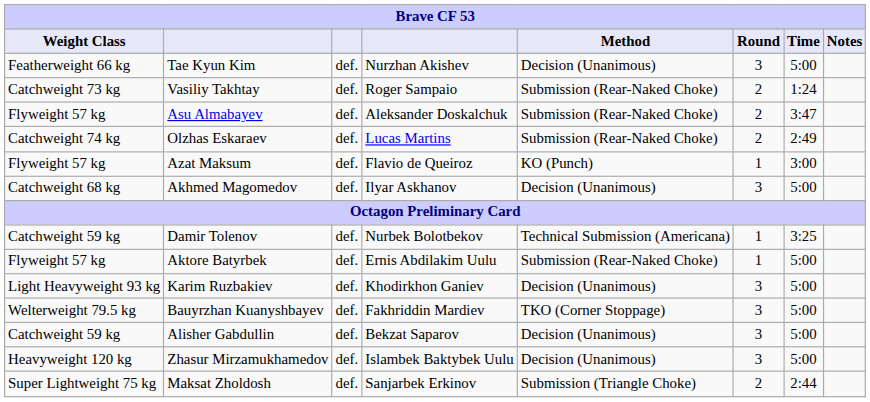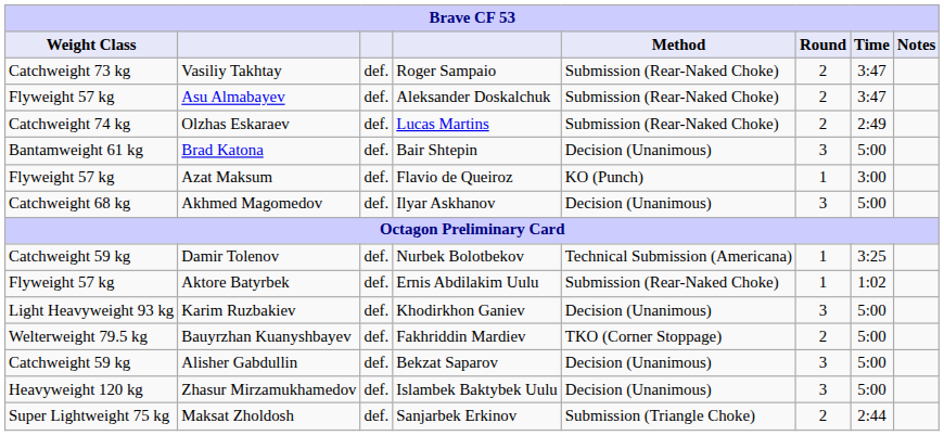 <table class="wikitable" style="font-size: 80%;">
 <tr>
 <th colspan="8" style="background-color: #ccf; color: #000080; text-align: center;">Brave CF 53</th>
 </tr>
 <tr>
 <th colspan="1" style="background-color: #E6E8FA; color: #000000; text-align: center;">Weight Class</th>
 <th colspan="1" style="background-color: #E6E8FA; color: #000000; text-align: center;"></th>
 <th colspan="1" style="background-color: #E6E8FA; color: #000000; text-align: center;"></th>
 <th colspan="1" style="background-color: #E6E8FA; color: #000000; text-align: center;"></th>
 <th colspan="1" style="background-color: #E6E8FA; color: #000000; text-align: center;">Method</th>
 <th colspan="1" style="background-color: #E6E8FA; color: #000000; text-align: center;">Round</th>
 <th colspan="1" style="background-color: #E6E8FA; color: #000000; text-align: center;">Time</th>
 <th colspan="1" style="background-color: #E6E8FA; color: #000000; text-align: center;">Notes</th>
 </tr>
 <tr>
-<td>Featherweight 66 kg</td>
-<td> Tae Kyun Kim</td>
-<td align=center>def.</td>
-<td> Nurzhan Akishev</td>
-<td>Decision (Unanimous)</td>
-<td align=center>3</td>
-<td align=center>5:00</td>
-<td></td>
-</tr>
-<tr>
 <td>Catchweight 73 kg</td>
 <td> Vasiliy Takhtay</td>
 <td align=center>def.</td>
 <td> Roger Sampaio</td>
 <td>Submission (Rear-Naked Choke)</td>
 <td align=center>2</td>
-<td align=center>1:24</td>
+<td align=center>3:47</td>
 <td></td>
 </tr>
 <tr>
 <td>Flyweight 57 kg</td>
 <td> <a href='#'>Asu Almabayev</a></td>
 <td align=center>def.</td>
 <td> Aleksander Doskalchuk</td>
 <td>Submission (Rear-Naked Choke)</td>
 <td align=center>2</td>
 <td align=center>3:47</td>
 <td></td>
 </tr>
 <tr>
 <td>Catchweight 74 kg</td>
 <td> Olzhas Eskaraev</td>
 <td align=center>def.</td>
 <td> <a href='#'>Lucas Martins</a></td>
 <td>Submission (Rear-Naked Choke)</td>
 <td align=center>2</td>
 <td align=center>2:49</td>
+<td></td>
+</tr>
+<tr>
+<td>Bantamweight 61 kg</td>
+<td> <a href='#'>Brad Katona</a></td>
+<td align=center>def.</td>
+<td> Bair Shtepin</td>
+<td>Decision (Unanimous)</td>
+<td align=center>3</td>
+<td align=center>5:00</td>
 <td></td>
 </tr>
 <tr>
 <td>Flyweight 57 kg</td>
 <td> Azat Maksum</td>
 <td align=center>def.</td>
 <td> Flavio de Queiroz</td>
 <td>KO (Punch)</td>
 <td align=center>1</td>
 <td align=center>3:00</td>
 <td></td>
 </tr>
 <tr>
 <td>Catchweight 68 kg</td>
 <td> Akhmed Magomedov</td>
 <td align=center>def.</td>
 <td> Ilyar Askhanov</td>
 <td>Decision (Unanimous)</td>
 <td align=center>3</td>
 <td align=center>5:00</td>
 <td></td>
 </tr>
 <tr>
 <th colspan="8" style="background-color: #ccf; color: #000080; text-align: center;">Octagon Preliminary Card</th>
 </tr>
 <tr>
 <td>Catchweight 59 kg</td>
 <td> Damir Tolenov</td>
 <td align=center>def.</td>
 <td> Nurbek Bolotbekov</td>
 <td>Technical Submission (Americana)</td>
 <td align=center>1</td>
 <td align=center>3:25</td>
 <td></td>
 </tr>
 <tr>
 <td>Flyweight 57 kg</td>
 <td> Aktore Batyrbek</td>
 <td align=center>def.</td>
 <td> Ernis Abdilakim Uulu</td>
 <td>Submission (Rear-Naked Choke)</td>
 <td align=center>1</td>
-<td align=center>5:00</td>
+<td align=center>1:02</td>
 <td></td>
 </tr>
 <tr>
 <td>Light Heavyweight 93 kg</td>
 <td> Karim Ruzbakiev</td>
 <td align=center>def.</td>
 <td> Khodirkhon Ganiev</td>
 <td>Decision (Unanimous)</td>
 <td align=center>3</td>
 <td align=center>5:00</td>
 <td></td>
 </tr>
 <tr>
 <td>Welterweight 79.5 kg</td>
 <td> Bauyrzhan Kuanyshbayev</td>
 <td align=center>def.</td>
 <td> Fakhriddin Mardiev</td>
 <td>TKO (Corner Stoppage)</td>
-<td align=center>3</td>
+<td align=center>2</td>
 <td align=center>5:00</td>
 <td></td>
 </tr>
 <tr>
 <td>Catchweight 59 kg</td>
 <td> Alisher Gabdullin</td>
 <td align=center>def.</td>
 <td> Bekzat Saparov</td>
 <td>Decision (Unanimous)</td>
 <td align=center>3</td>
 <td align=center>5:00</td>
 <td></td>
 </tr>
 <tr>
 <td>Heavyweight 120 kg</td>
 <td> Zhasur Mirzamukhamedov</td>
 <td align=center>def.</td>
 <td> Islambek Baktybek Uulu</td>
 <td>Decision (Unanimous)</td>
 <td align=center>3</td>
 <td align=center>5:00</td>
 <td></td>
 </tr>
 <tr>
 <td>Super Lightweight 75 kg</td>
 <td> Maksat Zholdosh</td>
 <td align=center>def.</td>
 <td> Sanjarbek Erkinov</td>
 <td>Submission (Triangle Choke)</td>
 <td align=center>2</td>
 <td align=center>2:44</td>
 <td></td>
 </tr>
 </table>
